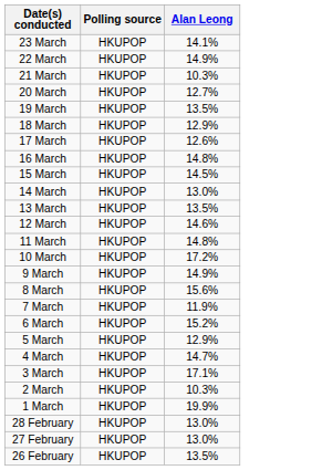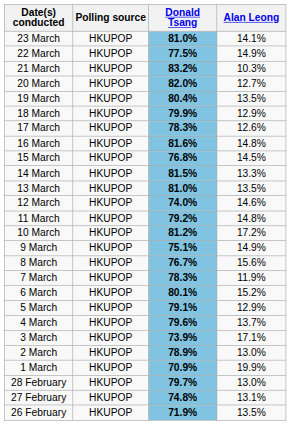 <table class="wikitable collapsible" style="text-align:center; font-size:100%; line-height:16px; margin-bottom:0">
 <tr style="height:42px; background:#e9e9e9;">
 <th width="100px">Date(s)<br>conducted</th>
 <th>Polling source</th>
+<th width="100px"><a href='#'>Donald Tsang</a></th>
 <th width="100px"><a href='#'>Alan Leong</a></th>
 </tr>
 <tr>
 <td>23 March</td>
 <td>HKUPOP</td>
+<td bgcolor="#81C4E1"><strong>81.0%</strong></td>
 <td>14.1%</td>
 </tr>
 <tr>
 <td>22 March</td>
 <td>HKUPOP</td>
+<td bgcolor="#81C4E1"><strong>77.5%</strong></td>
 <td>14.9%</td>
 </tr>
 <tr>
 <td>21 March</td>
 <td>HKUPOP</td>
+<td bgcolor="#81C4E1"><strong>83.2%</strong></td>
 <td>10.3%</td>
 </tr>
 <tr>
 <td>20 March</td>
 <td>HKUPOP</td>
+<td bgcolor="#81C4E1"><strong>82.0%</strong></td>
 <td>12.7%</td>
 </tr>
 <tr>
 <td>19 March</td>
 <td>HKUPOP</td>
+<td bgcolor="#81C4E1"><strong>80.4%</strong></td>
 <td>13.5%</td>
 </tr>
 <tr>
 <td>18 March</td>
 <td>HKUPOP</td>
+<td bgcolor="#81C4E1"><strong>79.9%</strong></td>
 <td>12.9%</td>
 </tr>
 <tr>
 <td>17 March</td>
 <td>HKUPOP</td>
+<td bgcolor="#81C4E1"><strong>78.3%</strong></td>
 <td>12.6%</td>
 </tr>
 <tr>
 <td>16 March</td>
 <td>HKUPOP</td>
+<td bgcolor="#81C4E1"><strong>81.6%</strong></td>
 <td>14.8%</td>
 </tr>
 <tr>
 <td>15 March</td>
 <td>HKUPOP</td>
+<td bgcolor="#81C4E1"><strong>76.8%</strong></td>
 <td>14.5%</td>
 </tr>
 <tr>
 <td>14 March</td>
 <td>HKUPOP</td>
-<td>13.0%</td>
+<td bgcolor="#81C4E1"><strong>81.5%</strong></td>
+<td>13.3%</td>
 </tr>
 <tr>
 <td>13 March</td>
 <td>HKUPOP</td>
+<td bgcolor="#81C4E1"><strong>81.0%</strong></td>
 <td>13.5%</td>
 </tr>
 <tr>
 <td>12 March</td>
 <td>HKUPOP</td>
+<td bgcolor="#81C4E1"><strong>74.0%</strong></td>
 <td>14.6%</td>
 </tr>
 <tr>
 <td>11 March</td>
 <td>HKUPOP</td>
+<td bgcolor="#81C4E1"><strong>79.2%</strong></td>
 <td>14.8%</td>
 </tr>
 <tr>
 <td>10 March</td>
 <td>HKUPOP</td>
+<td bgcolor="#81C4E1"><strong>81.2%</strong></td>
 <td>17.2%</td>
 </tr>
 <tr>
 <td>9 March</td>
 <td>HKUPOP</td>
+<td bgcolor="#81C4E1"><strong>75.1%</strong></td>
 <td>14.9%</td>
 </tr>
 <tr>
 <td>8 March</td>
 <td>HKUPOP</td>
+<td bgcolor="#81C4E1"><strong>76.7%</strong></td>
 <td>15.6%</td>
 </tr>
 <tr>
 <td>7 March</td>
 <td>HKUPOP</td>
+<td bgcolor="#81C4E1"><strong>78.3%</strong></td>
 <td>11.9%</td>
 </tr>
 <tr>
 <td>6 March</td>
 <td>HKUPOP</td>
+<td bgcolor="#81C4E1"><strong>80.1%</strong></td>
 <td>15.2%</td>
 </tr>
 <tr>
 <td>5 March</td>
 <td>HKUPOP</td>
+<td bgcolor="#81C4E1"><strong>79.1%</strong></td>
 <td>12.9%</td>
 </tr>
 <tr>
 <td>4 March</td>
 <td>HKUPOP</td>
-<td>14.7%</td>
+<td bgcolor="#81C4E1"><strong>79.6%</strong></td>
+<td>13.7%</td>
 </tr>
 <tr>
 <td>3 March</td>
 <td>HKUPOP</td>
+<td bgcolor="#81C4E1"><strong>73.9%</strong></td>
 <td>17.1%</td>
 </tr>
 <tr>
 <td>2 March</td>
 <td>HKUPOP</td>
-<td>10.3%</td>
+<td bgcolor="#81C4E1"><strong>78.9%</strong></td>
+<td>13.0%</td>
 </tr>
 <tr>
 <td>1 March</td>
 <td>HKUPOP</td>
+<td bgcolor="#81C4E1"><strong>70.9%</strong></td>
 <td>19.9%</td>
 </tr>
 <tr>
 <td>28 February</td>
 <td>HKUPOP</td>
+<td bgcolor="#81C4E1"><strong>79.7%</strong></td>
 <td>13.0%</td>
 </tr>
 <tr>
 <td>27 February</td>
 <td>HKUPOP</td>
-<td>13.0%</td>
+<td bgcolor="#81C4E1"><strong>74.8%</strong></td>
+<td>13.1%</td>
 </tr>
 <tr>
 <td>26 February</td>
 <td>HKUPOP</td>
+<td bgcolor="#81C4E1"><strong>71.9%</strong></td>
 <td>13.5%</td>
 </tr>
 </table>
